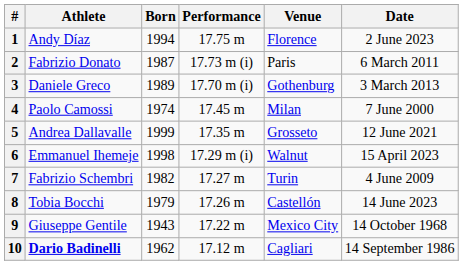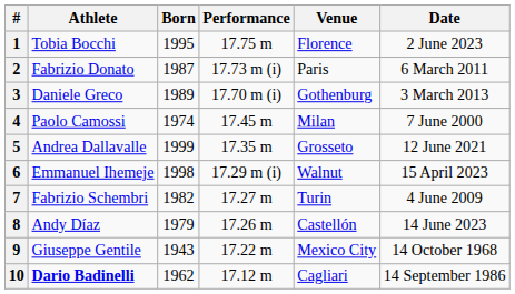 <table class="wikitable" style="font-size:90%; text-align:center;">
 <tr>
 <th>#</th>
 <th>Athlete</th>
 <th>Born</th>
 <th>Performance</th>
 <th>Venue</th>
 <th>Date</th>
 </tr>
 <tr>
 <th>1</th>
-<td align=left><a href='#'>Andy Díaz</a></td>
-<td>1994</td>
+<td align=left><a href='#'>Tobia Bocchi</a></td>
+<td>1995</td>
 <td>17.75 m</td>
 <td align=left> <a href='#'>Florence</a></td>
 <td>2 June 2023</td>
 </tr>
 <tr>
 <th>2</th>
 <td align=left><a href='#'>Fabrizio Donato</a></td>
 <td>1987</td>
 <td>17.73 m (i)</td>
 <td align=left> Paris</td>
 <td>6 March 2011</td>
 </tr>
 <tr>
 <th>3</th>
 <td align=left><a href='#'>Daniele Greco</a></td>
 <td>1989</td>
 <td>17.70 m (i)</td>
 <td align=left> <a href='#'>Gothenburg</a></td>
 <td>3 March 2013</td>
 </tr>
 <tr>
 <th>4</th>
 <td align=left><a href='#'>Paolo Camossi</a></td>
 <td>1974</td>
 <td>17.45 m</td>
 <td align=left> <a href='#'>Milan</a></td>
 <td>7 June 2000</td>
 </tr>
 <tr>
 <th>5</th>
 <td align=left><a href='#'>Andrea Dallavalle</a></td>
 <td>1999</td>
 <td>17.35 m</td>
 <td align=left> <a href='#'>Grosseto</a></td>
 <td>12 June 2021</td>
 </tr>
 <tr>
 <th>6</th>
 <td align=left><a href='#'>Emmanuel Ihemeje</a></td>
 <td>1998</td>
 <td>17.29 m (i)</td>
 <td align=left> <a href='#'>Walnut</a></td>
 <td>15 April 2023</td>
 </tr>
 <tr>
 <th>7</th>
 <td align=left><a href='#'>Fabrizio Schembri</a></td>
 <td>1982</td>
 <td>17.27 m</td>
 <td align=left> <a href='#'>Turin</a></td>
 <td>4 June 2009</td>
 </tr>
 <tr>
 <th>8</th>
-<td align=left><a href='#'>Tobia Bocchi</a></td>
+<td align=left><a href='#'>Andy Díaz</a></td>
 <td>1979</td>
 <td>17.26 m</td>
 <td align=left> <a href='#'>Castellón</a></td>
 <td>14 June 2023</td>
 </tr>
 <tr>
 <th>9</th>
 <td align=left><a href='#'>Giuseppe Gentile</a></td>
 <td>1943</td>
 <td>17.22 m</td>
 <td align=left> <a href='#'>Mexico City</a></td>
 <td>14 October 1968</td>
 </tr>
 <tr>
 <th>10</th>
 <td align=left><strong><a href='#'>Dario Badinelli</a></strong></td>
 <td>1962</td>
 <td>17.12 m</td>
 <td align=left> <a href='#'>Cagliari</a></td>
 <td>14 September 1986</td>
 </tr>
 </table>
